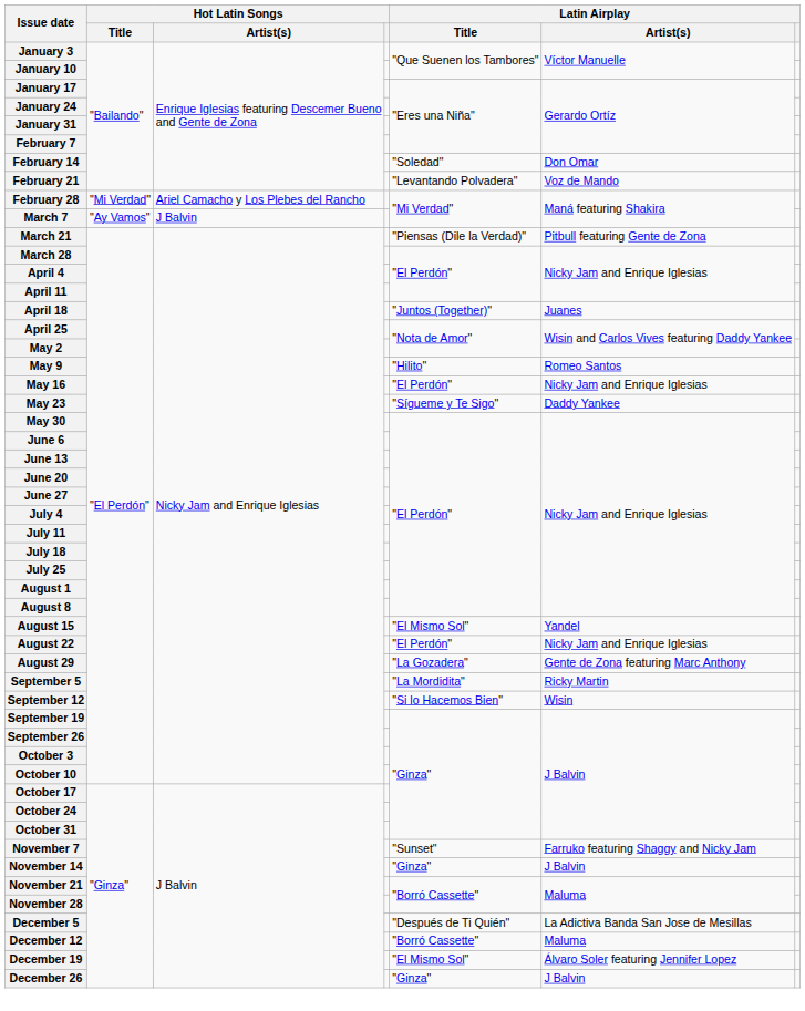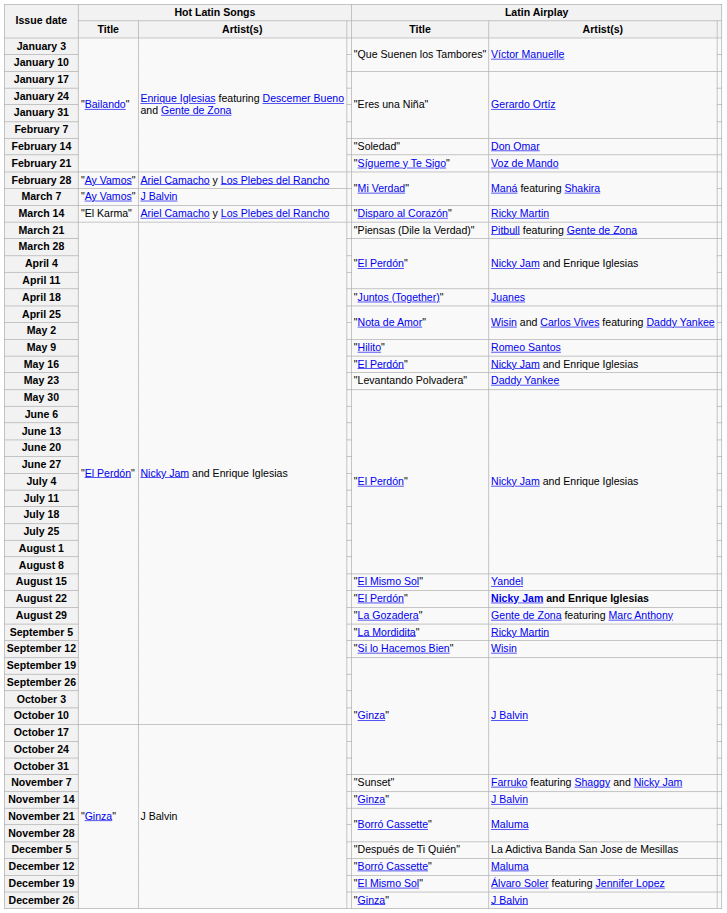 <table class="wikitable plainrowheaders">
 <tr>
 <th scope=col rowspan=2>Issue date</th>
 <th scope=col colspan=3>Hot Latin Songs</th>
 <th scope=col colspan=3>Latin Airplay</th>
 </tr>
 <tr>
 <th scope=col>Title</th>
 <th scope=col>Artist(s)</th>
 <th scope=col></th>
 <th scope=col>Title</th>
 <th scope=col>Artist(s)</th>
 <th scope=col></th>
 </tr>
 <tr>
 <th scope="row">January 3</th>
 <td rowspan="8">"<a href='#'>Bailando</a>"</td>
 <td rowspan="8"><a href='#'>Enrique Iglesias</a> featuring <a href='#'>Descemer Bueno</a> <br>and <a href='#'>Gente de Zona</a></td>
 <td></td>
 <td rowspan="2">"Que Suenen los Tambores"</td>
 <td rowspan="2"><a href='#'>Víctor Manuelle</a></td>
 <td></td>
 </tr>
 <tr>
 <th scope="row">January 10</th>
 <td></td>
 <td></td>
 </tr>
 <tr>
 <th scope="row">January 17</th>
 <td></td>
 <td rowspan="4">"Eres una Niña"</td>
 <td rowspan="4"><a href='#'>Gerardo Ortíz</a></td>
 <td></td>
 </tr>
 <tr>
 <th scope="row">January 24</th>
 <td></td>
 <td></td>
 </tr>
 <tr>
 <th scope="row">January 31</th>
 <td></td>
 <td></td>
 </tr>
 <tr>
 <th scope="row">February 7</th>
 <td></td>
 <td></td>
 </tr>
 <tr>
 <th scope="row">February 14</th>
 <td></td>
 <td>"Soledad"</td>
 <td><a href='#'>Don Omar</a></td>
 <td></td>
 </tr>
 <tr>
 <th scope="row">February 21</th>
 <td></td>
-<td>"Levantando Polvadera"</td>
+<td>"<a href='#'>Sígueme y Te Sigo</a>"</td>
 <td><a href='#'>Voz de Mando</a></td>
 <td></td>
 </tr>
 <tr>
 <th scope="row">February 28</th>
-<td>"<a href='#'>Mi Verdad</a>"</td>
+<td>"<a href='#'>Ay Vamos</a>"</td>
 <td><a href='#'>Ariel Camacho</a> y <a href='#'>Los Plebes del Rancho</a></td>
 <td></td>
 <td rowspan="2">"<a href='#'>Mi Verdad</a>"</td>
 <td rowspan="2"><a href='#'>Maná</a> featuring <a href='#'>Shakira</a></td>
 <td></td>
 </tr>
 <tr>
 <th scope="row">March 7</th>
 <td>"<a href='#'>Ay Vamos</a>"</td>
 <td><a href='#'>J Balvin</a></td>
 <td></td>
+<td></td>
+</tr>
+<tr>
+<th scope="row">March 14</th>
+<td>"El Karma"</td>
+<td><a href='#'>Ariel Camacho</a> y <a href='#'>Los Plebes del Rancho</a></td>
+<td></td>
+<td>"<a href='#'>Disparo al Corazón</a>"</td>
+<td><a href='#'>Ricky Martin</a></td>
 <td></td>
 </tr>
 <tr>
 <th scope="row">March 21</th>
 <td rowspan="30">"<a href='#'>El Perdón</a>"</td>
 <td rowspan="30"><a href='#'>Nicky Jam</a> and Enrique Iglesias</td>
 <td></td>
 <td>"Piensas (Dile la Verdad)"</td>
 <td><a href='#'>Pitbull</a> featuring <a href='#'>Gente de Zona</a></td>
 <td></td>
 </tr>
 <tr>
 <th scope="row">March 28</th>
 <td></td>
 <td rowspan="3">"<a href='#'>El Perdón</a>"</td>
 <td rowspan="3"><a href='#'>Nicky Jam</a> and Enrique Iglesias</td>
 <td></td>
 </tr>
 <tr>
 <th scope="row">April 4</th>
 <td></td>
 <td></td>
 </tr>
 <tr>
 <th scope="row">April 11</th>
 <td></td>
 <td></td>
 </tr>
 <tr>
 <th scope="row">April 18</th>
 <td></td>
 <td>"<a href='#'>Juntos (Together)</a>"</td>
 <td><a href='#'>Juanes</a></td>
 <td></td>
 </tr>
 <tr>
 <th scope="row">April 25</th>
 <td></td>
 <td rowspan="2">"<a href='#'>Nota de Amor</a>"</td>
 <td rowspan="2"><a href='#'>Wisin</a> and <a href='#'>Carlos Vives</a> featuring <a href='#'>Daddy Yankee</a></td>
 <td></td>
 </tr>
 <tr>
 <th scope="row">May 2</th>
 <td></td>
 <td></td>
 </tr>
 <tr>
 <th scope="row">May 9</th>
 <td></td>
 <td>"<a href='#'>Hilito</a>"</td>
 <td><a href='#'>Romeo Santos</a></td>
 <td></td>
 </tr>
 <tr>
 <th scope="row">May 16</th>
 <td></td>
 <td>"<a href='#'>El Perdón</a>"</td>
 <td><a href='#'>Nicky Jam</a> and Enrique Iglesias</td>
 <td></td>
 </tr>
 <tr>
 <th scope="row">May 23</th>
 <td></td>
-<td>"<a href='#'>Sígueme y Te Sigo</a>"</td>
+<td>"Levantando Polvadera"</td>
 <td><a href='#'>Daddy Yankee</a></td>
 <td></td>
 </tr>
 <tr>
 <th scope="row">May 30</th>
 <td></td>
 <td rowspan="11">"<a href='#'>El Perdón</a>"</td>
 <td rowspan="11"><a href='#'>Nicky Jam</a> and Enrique Iglesias</td>
 <td></td>
 </tr>
 <tr>
 <th scope="row">June 6</th>
 <td></td>
 <td></td>
 </tr>
 <tr>
 <th scope="row">June 13</th>
 <td></td>
 <td></td>
 </tr>
 <tr>
 <th scope="row">June 20</th>
 <td></td>
 <td></td>
 </tr>
 <tr>
 <th scope="row">June 27</th>
 <td></td>
 <td></td>
 </tr>
 <tr>
 <th scope="row">July 4</th>
 <td></td>
 <td></td>
 </tr>
 <tr>
 <th scope="row">July 11</th>
 <td></td>
 <td></td>
 </tr>
 <tr>
 <th scope="row">July 18</th>
 <td></td>
 <td></td>
 </tr>
 <tr>
 <th scope="row">July 25</th>
 <td></td>
 <td></td>
 </tr>
 <tr>
 <th scope="row">August 1</th>
 <td></td>
 <td></td>
 </tr>
 <tr>
 <th scope="row">August 8</th>
 <td></td>
 <td></td>
 </tr>
 <tr>
 <th scope="row">August 15</th>
 <td></td>
 <td>"<a href='#'>El Mismo Sol</a>"</td>
 <td><a href='#'>Yandel</a></td>
 <td></td>
 </tr>
 <tr>
 <th scope="row">August 22</th>
 <td></td>
 <td>"<a href='#'>El Perdón</a>"</td>
-<td><a href='#'>Nicky Jam</a> and Enrique Iglesias</td>
+<td><strong><a href='#'>Nicky Jam</a> and Enrique Iglesias</strong></td>
 <td></td>
 </tr>
 <tr>
 <th scope="row">August 29</th>
 <td></td>
 <td>"<a href='#'>La Gozadera</a>"</td>
 <td><a href='#'>Gente de Zona</a> featuring <a href='#'>Marc Anthony</a></td>
 <td></td>
 </tr>
 <tr>
 <th scope="row">September 5</th>
 <td></td>
 <td>"<a href='#'>La Mordidita</a>"</td>
 <td><a href='#'>Ricky Martin</a></td>
 <td></td>
 </tr>
 <tr>
 <th scope="row">September 12</th>
 <td></td>
 <td>"<a href='#'>Si lo Hacemos Bien</a>"</td>
 <td><a href='#'>Wisin</a></td>
 <td></td>
 </tr>
 <tr>
 <th scope="row">September 19</th>
 <td></td>
 <td rowspan="7">"<a href='#'>Ginza</a>"</td>
 <td rowspan="7"><a href='#'>J Balvin</a></td>
 <td></td>
 </tr>
 <tr>
 <th scope="row">September 26</th>
 <td></td>
 <td></td>
 </tr>
 <tr>
 <th scope="row">October 3</th>
 <td></td>
 <td></td>
 </tr>
 <tr>
 <th scope="row">October 10</th>
 <td></td>
 <td></td>
 </tr>
 <tr>
 <th scope="row">October 17</th>
 <td rowspan="11">"<a href='#'>Ginza</a>"</td>
 <td rowspan="11">J Balvin</td>
 <td></td>
 <td></td>
 </tr>
 <tr>
 <th scope="row">October 24</th>
 <td></td>
 <td></td>
 </tr>
 <tr>
 <th scope="row">October 31</th>
 <td></td>
 <td></td>
 </tr>
 <tr>
 <th scope="row">November 7</th>
 <td></td>
 <td>"Sunset"</td>
 <td><a href='#'>Farruko</a> featuring <a href='#'>Shaggy</a> and <a href='#'>Nicky Jam</a></td>
 <td></td>
 </tr>
 <tr>
 <th scope="row">November 14</th>
 <td></td>
 <td>"<a href='#'>Ginza</a>"</td>
 <td><a href='#'>J Balvin</a></td>
 <td></td>
 </tr>
 <tr>
 <th scope="row">November 21</th>
 <td></td>
 <td rowspan="2">"<a href='#'>Borró Cassette</a>"</td>
 <td rowspan="2"><a href='#'>Maluma</a></td>
 <td></td>
 </tr>
 <tr>
 <th scope="row">November 28</th>
 <td></td>
 <td></td>
 </tr>
 <tr>
 <th scope="row">December 5</th>
 <td></td>
 <td>"Después de Ti Quién"</td>
 <td>La Adictiva Banda San Jose de Mesillas</td>
 <td></td>
 </tr>
 <tr>
 <th scope="row">December 12</th>
 <td></td>
 <td>"<a href='#'>Borró Cassette</a>"</td>
 <td><a href='#'>Maluma</a></td>
 <td></td>
 </tr>
 <tr>
 <th scope="row">December 19</th>
 <td></td>
 <td>"<a href='#'>El Mismo Sol</a>"</td>
 <td><a href='#'>Álvaro Soler</a> featuring <a href='#'>Jennifer Lopez</a></td>
 <td></td>
 </tr>
 <tr>
 <th scope="row">December 26</th>
 <td></td>
 <td>"<a href='#'>Ginza</a>"</td>
 <td><a href='#'>J Balvin</a></td>
 <td></td>
 </tr>
 </table>
